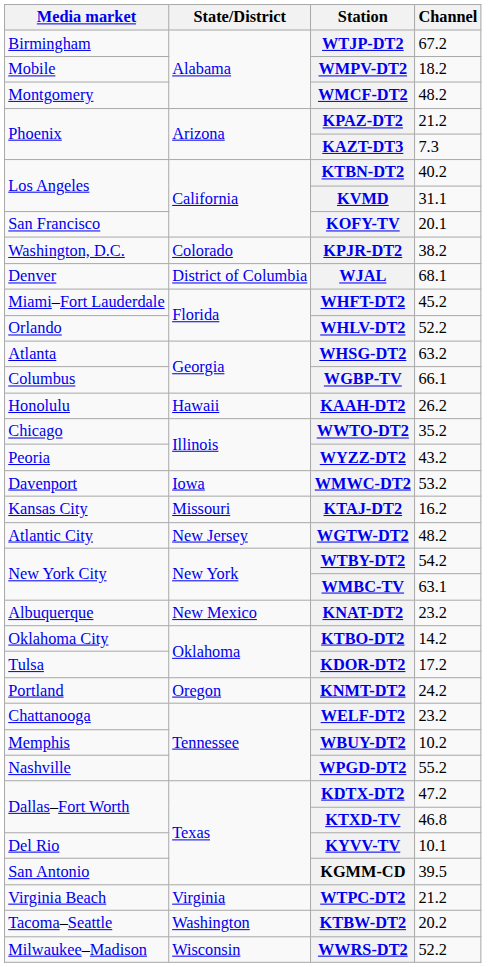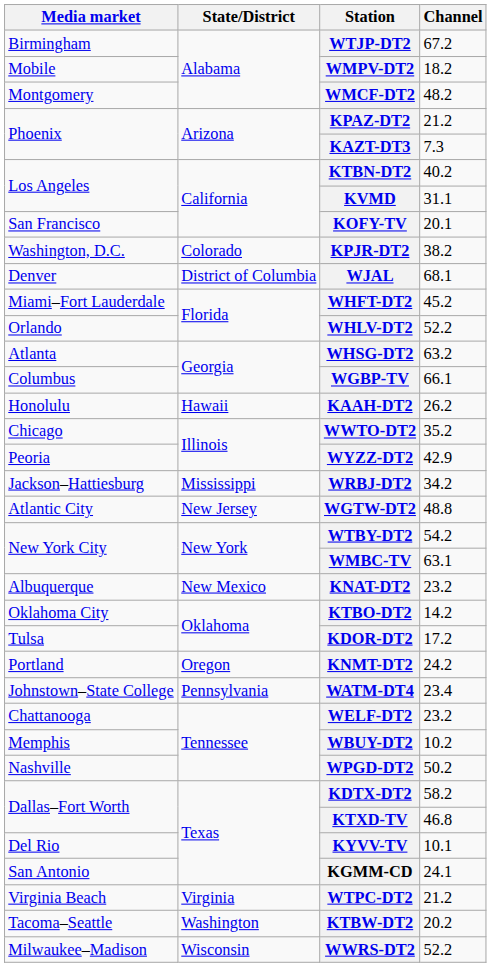 <table class="wikitable sortable">
 <tr>
 <th scope="col"><a href='#'>Media market</a></th>
 <th scope="col">State/District</th>
 <th scope="col">Station</th>
 <th scope="col">Channel</th>
 </tr>
 <tr>
 <td><a href='#'>Birmingham</a></td>
 <td rowspan="3"><a href='#'>Alabama</a></td>
 <th scope="row"><a href='#'>WTJP-DT2</a></th>
 <td>67.2</td>
 </tr>
 <tr>
 <td><a href='#'>Mobile</a></td>
 <th scope="row"><a href='#'>WMPV-DT2</a></th>
 <td>18.2</td>
 </tr>
 <tr>
 <td><a href='#'>Montgomery</a></td>
 <th scope="row"><a href='#'>WMCF-DT2</a></th>
 <td>48.2</td>
 </tr>
 <tr>
 <td rowspan="2"><a href='#'>Phoenix</a></td>
 <td rowspan="2"><a href='#'>Arizona</a></td>
 <th scope="row"><a href='#'>KPAZ-DT2</a></th>
 <td>21.2</td>
 </tr>
 <tr>
 <th scope="row"><a href='#'>KAZT-DT3</a></th>
 <td>7.3</td>
 </tr>
 <tr>
 <td rowspan="2"><a href='#'>Los Angeles</a></td>
 <td rowspan="3"><a href='#'>California</a></td>
 <th scope="row"><a href='#'>KTBN-DT2</a></th>
 <td>40.2</td>
 </tr>
 <tr>
 <th scope="row"><a href='#'>KVMD</a></th>
 <td>31.1</td>
 </tr>
 <tr>
 <td><a href='#'>San Francisco</a></td>
 <th scope="row"><a href='#'>KOFY-TV</a></th>
 <td>20.1</td>
 </tr>
 <tr>
 <td><a href='#'>Washington, D.C.</a></td>
 <td><a href='#'>Colorado</a></td>
 <th scope="row"><a href='#'>KPJR-DT2</a></th>
 <td>38.2</td>
 </tr>
 <tr>
 <td><a href='#'>Denver</a></td>
 <td><a href='#'>District of Columbia</a></td>
 <th scope="row"><a href='#'>WJAL</a></th>
 <td>68.1</td>
 </tr>
 <tr>
 <td><a href='#'>Miami</a>–<a href='#'>Fort Lauderdale</a></td>
 <td rowspan="2"><a href='#'>Florida</a></td>
 <th scope="row"><a href='#'>WHFT-DT2</a></th>
 <td>45.2</td>
 </tr>
 <tr>
 <td><a href='#'>Orlando</a></td>
 <th scope="row"><a href='#'>WHLV-DT2</a></th>
 <td>52.2</td>
 </tr>
 <tr>
 <td><a href='#'>Atlanta</a></td>
 <td rowspan="2"><a href='#'>Georgia</a></td>
 <th scope="row"><a href='#'>WHSG-DT2</a></th>
 <td>63.2</td>
 </tr>
 <tr>
 <td><a href='#'>Columbus</a></td>
 <th scope="row"><a href='#'>WGBP-TV</a></th>
 <td>66.1</td>
 </tr>
 <tr>
 <td><a href='#'>Honolulu</a></td>
 <td><a href='#'>Hawaii</a></td>
 <th scope="row"><a href='#'>KAAH-DT2</a></th>
 <td>26.2</td>
 </tr>
 <tr>
 <td><a href='#'>Chicago</a></td>
 <td rowspan="2"><a href='#'>Illinois</a></td>
 <th scope="row"><a href='#'>WWTO-DT2</a></th>
 <td>35.2</td>
 </tr>
 <tr>
 <td><a href='#'>Peoria</a></td>
 <th scope="row"><a href='#'>WYZZ-DT2</a></th>
-<td>43.2</td>
+<td>42.9</td>
 </tr>
 <tr>
-<td><a href='#'>Davenport</a></td>
-<td><a href='#'>Iowa</a></td>
-<th scope="row"><a href='#'>WMWC-DT2</a></th>
-<td>53.2</td>
-</tr>
-<tr>
-<td><a href='#'>Kansas City</a></td>
-<td><a href='#'>Missouri</a></td>
-<th scope="row"><a href='#'>KTAJ-DT2</a></th>
-<td>16.2</td>
+<td><a href='#'>Jackson</a>–<a href='#'>Hattiesburg</a></td>
+<td><a href='#'>Mississippi</a></td>
+<th scope="row"><a href='#'>WRBJ-DT2</a></th>
+<td>34.2</td>
 </tr>
 <tr>
 <td><a href='#'>Atlantic City</a></td>
 <td><a href='#'>New Jersey</a></td>
 <th scope="row"><a href='#'>WGTW-DT2</a></th>
-<td>48.2</td>
+<td>48.8</td>
 </tr>
 <tr>
 <td rowspan="2"><a href='#'>New York City</a></td>
 <td rowspan="2"><a href='#'>New York</a></td>
 <th scope="row"><a href='#'>WTBY-DT2</a></th>
 <td>54.2</td>
 </tr>
 <tr>
 <th scope="row"><a href='#'>WMBC-TV</a></th>
 <td>63.1</td>
 </tr>
 <tr>
 <td><a href='#'>Albuquerque</a></td>
 <td><a href='#'>New Mexico</a></td>
 <th scope="row"><a href='#'>KNAT-DT2</a></th>
 <td>23.2</td>
 </tr>
 <tr>
 <td><a href='#'>Oklahoma City</a></td>
 <td rowspan="2"><a href='#'>Oklahoma</a></td>
 <th scope="row"><a href='#'>KTBO-DT2</a></th>
 <td>14.2</td>
 </tr>
 <tr>
 <td><a href='#'>Tulsa</a></td>
 <th scope="row"><a href='#'>KDOR-DT2</a></th>
 <td>17.2</td>
 </tr>
 <tr>
 <td><a href='#'>Portland</a></td>
 <td><a href='#'>Oregon</a></td>
 <th scope="row"><a href='#'>KNMT-DT2</a></th>
 <td>24.2</td>
 </tr>
 <tr>
+<td><a href='#'>Johnstown</a>–<a href='#'>State College</a></td>
+<td><a href='#'>Pennsylvania</a></td>
+<th scope="row"><a href='#'>WATM-DT4</a></th>
+<td>23.4</td>
+</tr>
+<tr>
 <td><a href='#'>Chattanooga</a></td>
 <td rowspan="3"><a href='#'>Tennessee</a></td>
 <th scope="row"><a href='#'>WELF-DT2</a></th>
 <td>23.2</td>
 </tr>
 <tr>
 <td><a href='#'>Memphis</a></td>
 <th scope="row"><a href='#'>WBUY-DT2</a></th>
 <td>10.2</td>
 </tr>
 <tr>
 <td><a href='#'>Nashville</a></td>
 <th scope="row"><a href='#'>WPGD-DT2</a></th>
-<td>55.2</td>
+<td>50.2</td>
 </tr>
 <tr>
 <td rowspan="2"><a href='#'>Dallas</a>–<a href='#'>Fort Worth</a></td>
 <td rowspan="4"><a href='#'>Texas</a></td>
 <th scope="row"><a href='#'>KDTX-DT2</a></th>
-<td>47.2</td>
+<td>58.2</td>
 </tr>
 <tr>
 <th scope="row"><a href='#'>KTXD-TV</a></th>
 <td>46.8</td>
 </tr>
 <tr>
 <td><a href='#'>Del Rio</a></td>
 <th scope="row"><a href='#'>KYVV-TV</a></th>
 <td>10.1</td>
 </tr>
 <tr>
 <td><a href='#'>San Antonio</a></td>
 <th scope="row">KGMM-CD</th>
-<td>39.5</td>
+<td>24.1</td>
 </tr>
 <tr>
 <td><a href='#'>Virginia Beach</a></td>
 <td><a href='#'>Virginia</a></td>
 <th scope="row"><a href='#'>WTPC-DT2</a></th>
 <td>21.2</td>
 </tr>
 <tr>
 <td><a href='#'>Tacoma</a>–<a href='#'>Seattle</a></td>
 <td><a href='#'>Washington</a></td>
 <th scope="row"><a href='#'>KTBW-DT2</a></th>
 <td>20.2</td>
 </tr>
 <tr>
 <td><a href='#'>Milwaukee</a>–<a href='#'>Madison</a></td>
 <td><a href='#'>Wisconsin</a></td>
 <th scope="row"><a href='#'>WWRS-DT2</a></th>
 <td>52.2</td>
 </tr>
 </table>
